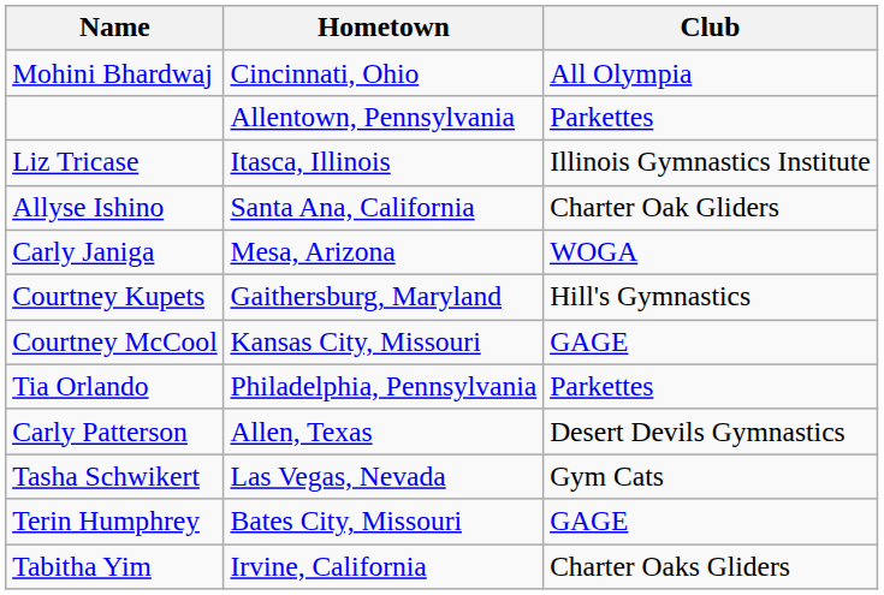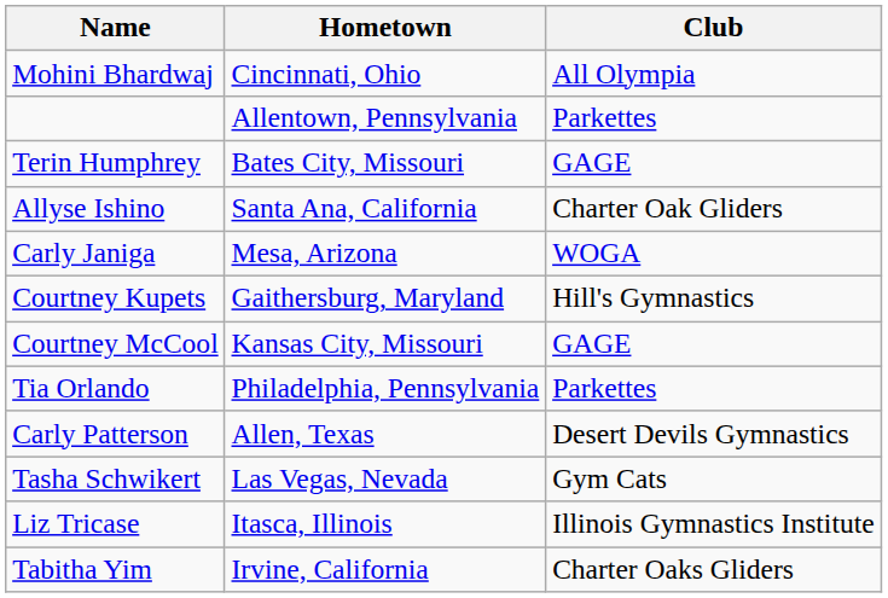 <table class="wikitable">
 <tr>
 <th>Name</th>
 <th>Hometown</th>
 <th>Club</th>
 </tr>
 <tr>
 <td><a href='#'>Mohini Bhardwaj</a></td>
 <td><a href='#'>Cincinnati, Ohio</a></td>
 <td><a href='#'>All Olympia</a></td>
 </tr>
 <tr>
 <td></td>
 <td><a href='#'>Allentown, Pennsylvania</a></td>
 <td><a href='#'>Parkettes</a></td>
 </tr>
 <tr>
-<td><a href='#'>Liz Tricase</a></td>
-<td><a href='#'>Itasca, Illinois</a></td>
-<td>Illinois Gymnastics Institute</td>
+<td><a href='#'>Terin Humphrey</a></td>
+<td><a href='#'>Bates City, Missouri</a></td>
+<td><a href='#'>GAGE</a></td>
 </tr>
 <tr>
 <td><a href='#'>Allyse Ishino</a></td>
 <td><a href='#'>Santa Ana, California</a></td>
 <td>Charter Oak Gliders</td>
 </tr>
 <tr>
 <td><a href='#'>Carly Janiga</a></td>
 <td><a href='#'>Mesa, Arizona</a></td>
 <td><a href='#'>WOGA</a></td>
 </tr>
 <tr>
 <td><a href='#'>Courtney Kupets</a></td>
 <td><a href='#'>Gaithersburg, Maryland</a></td>
 <td>Hill's Gymnastics</td>
 </tr>
 <tr>
 <td><a href='#'>Courtney McCool</a></td>
 <td><a href='#'>Kansas City, Missouri</a></td>
 <td><a href='#'>GAGE</a></td>
 </tr>
 <tr>
 <td><a href='#'>Tia Orlando</a></td>
 <td><a href='#'>Philadelphia, Pennsylvania</a></td>
 <td><a href='#'>Parkettes</a></td>
 </tr>
 <tr>
 <td><a href='#'>Carly Patterson</a></td>
 <td><a href='#'>Allen, Texas</a></td>
 <td>Desert Devils Gymnastics</td>
 </tr>
 <tr>
 <td><a href='#'>Tasha Schwikert</a></td>
 <td><a href='#'>Las Vegas, Nevada</a></td>
 <td>Gym Cats</td>
 </tr>
 <tr>
-<td><a href='#'>Terin Humphrey</a></td>
-<td><a href='#'>Bates City, Missouri</a></td>
-<td><a href='#'>GAGE</a></td>
+<td><a href='#'>Liz Tricase</a></td>
+<td><a href='#'>Itasca, Illinois</a></td>
+<td>Illinois Gymnastics Institute</td>
 </tr>
 <tr>
 <td><a href='#'>Tabitha Yim</a></td>
 <td><a href='#'>Irvine, California</a></td>
 <td>Charter Oaks Gliders</td>
 </tr>
 </table>
